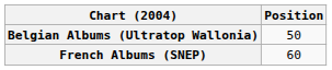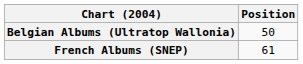 <table class="wikitable plainrowheaders" style="text-align:center">
 <tr>
 <th scope="col">Chart (2004)</th>
 <th scope="col">Position</th>
 </tr>
 <tr>
 <th scope="row">Belgian Albums (Ultratop Wallonia)</th>
 <td>50</td>
 </tr>
 <tr>
 <th scope="row">French Albums (SNEP)</th>
-<td>60</td>
+<td>61</td>
 </tr>
 </table>
